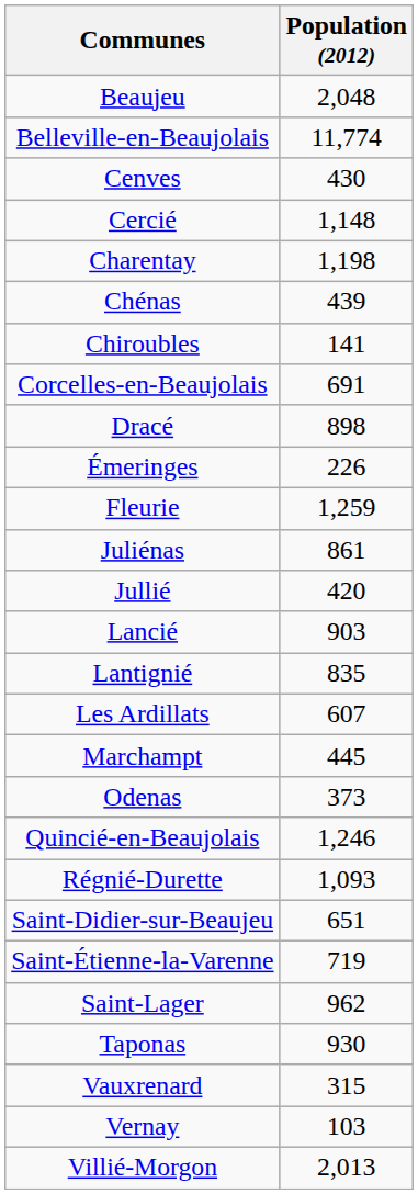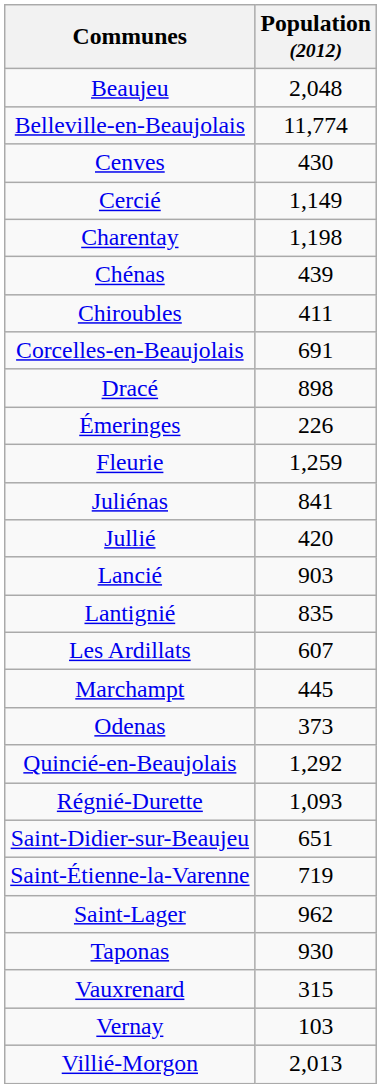 <table class="wikitable centre" style="text-align:center;">
 <tr>
 <th socpe="col">Communes</th>
 <th scope="col">Population<br><small><em>(2012)</em></small></th>
 </tr>
 <tr>
 <td><a href='#'>Beaujeu</a></td>
 <td>2,048</td>
 </tr>
 <tr>
 <td><a href='#'>Belleville-en-Beaujolais</a></td>
 <td>11,774</td>
 </tr>
 <tr>
 <td><a href='#'>Cenves</a></td>
 <td>430</td>
 </tr>
 <tr>
 <td><a href='#'>Cercié</a></td>
-<td>1,148</td>
+<td>1,149</td>
 </tr>
 <tr>
 <td><a href='#'>Charentay</a></td>
 <td>1,198</td>
 </tr>
 <tr>
 <td><a href='#'>Chénas</a></td>
 <td>439</td>
 </tr>
 <tr>
 <td><a href='#'>Chiroubles</a></td>
-<td>141</td>
+<td>411</td>
 </tr>
 <tr>
 <td><a href='#'>Corcelles-en-Beaujolais</a></td>
 <td>691</td>
 </tr>
 <tr>
 <td><a href='#'>Dracé</a></td>
 <td>898</td>
 </tr>
 <tr>
 <td><a href='#'>Émeringes</a></td>
 <td>226</td>
 </tr>
 <tr>
 <td><a href='#'>Fleurie</a></td>
 <td>1,259</td>
 </tr>
 <tr>
 <td><a href='#'>Juliénas</a></td>
-<td>861</td>
+<td>841</td>
 </tr>
 <tr>
 <td><a href='#'>Jullié</a></td>
 <td>420</td>
 </tr>
 <tr>
 <td><a href='#'>Lancié</a></td>
 <td>903</td>
 </tr>
 <tr>
 <td><a href='#'>Lantignié</a></td>
 <td>835</td>
 </tr>
 <tr>
 <td><a href='#'>Les Ardillats</a></td>
 <td>607</td>
 </tr>
 <tr>
 <td><a href='#'>Marchampt</a></td>
 <td>445</td>
 </tr>
 <tr>
 <td><a href='#'>Odenas</a></td>
 <td>373</td>
 </tr>
 <tr>
 <td><a href='#'>Quincié-en-Beaujolais</a></td>
-<td>1,246</td>
+<td>1,292</td>
 </tr>
 <tr>
 <td><a href='#'>Régnié-Durette</a></td>
 <td>1,093</td>
 </tr>
 <tr>
 <td><a href='#'>Saint-Didier-sur-Beaujeu</a></td>
 <td>651</td>
 </tr>
 <tr>
 <td><a href='#'>Saint-Étienne-la-Varenne</a></td>
 <td>719</td>
 </tr>
 <tr>
 <td><a href='#'>Saint-Lager</a></td>
 <td>962</td>
 </tr>
 <tr>
 <td><a href='#'>Taponas</a></td>
 <td>930</td>
 </tr>
 <tr>
 <td><a href='#'>Vauxrenard</a></td>
 <td>315</td>
 </tr>
 <tr>
 <td><a href='#'>Vernay</a></td>
 <td>103</td>
 </tr>
 <tr>
 <td><a href='#'>Villié-Morgon</a></td>
 <td>2,013</td>
 </tr>
 </table>
